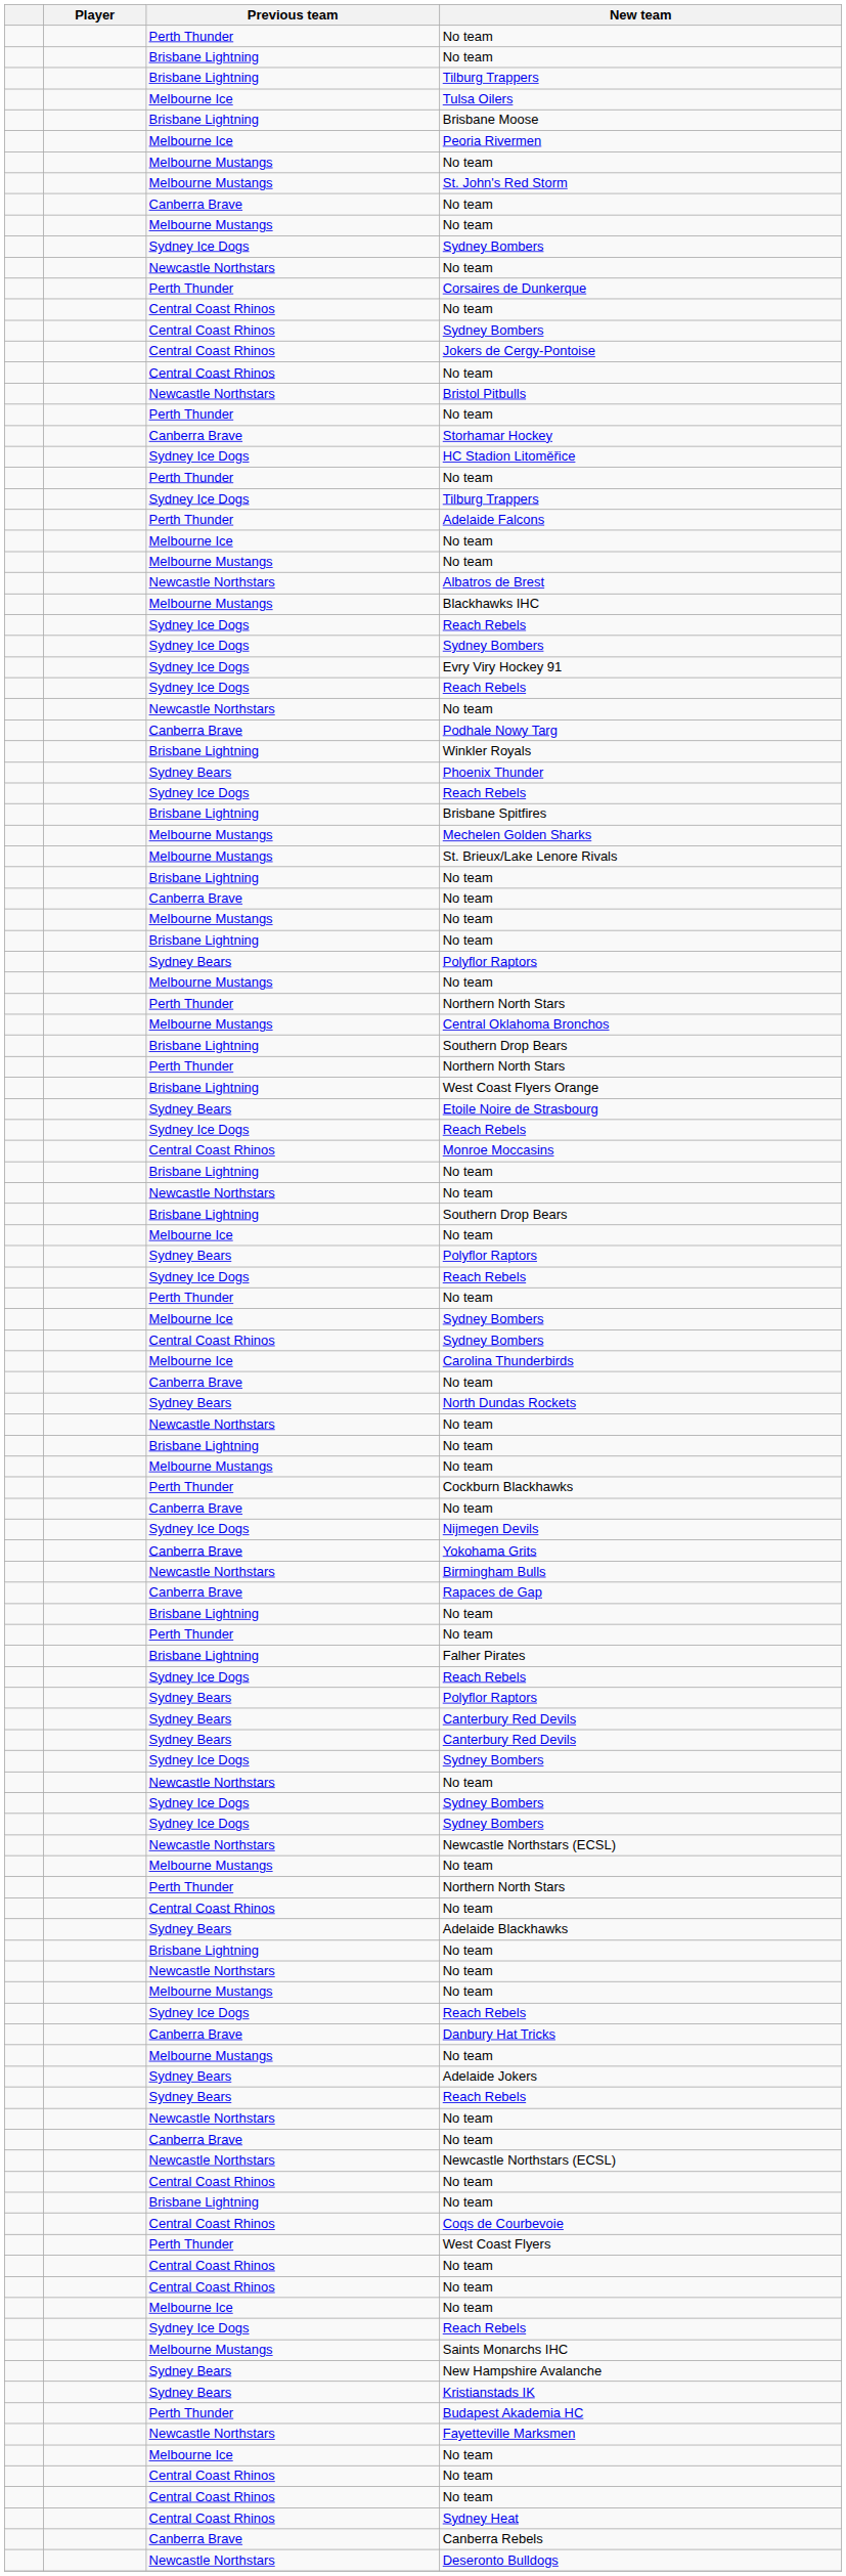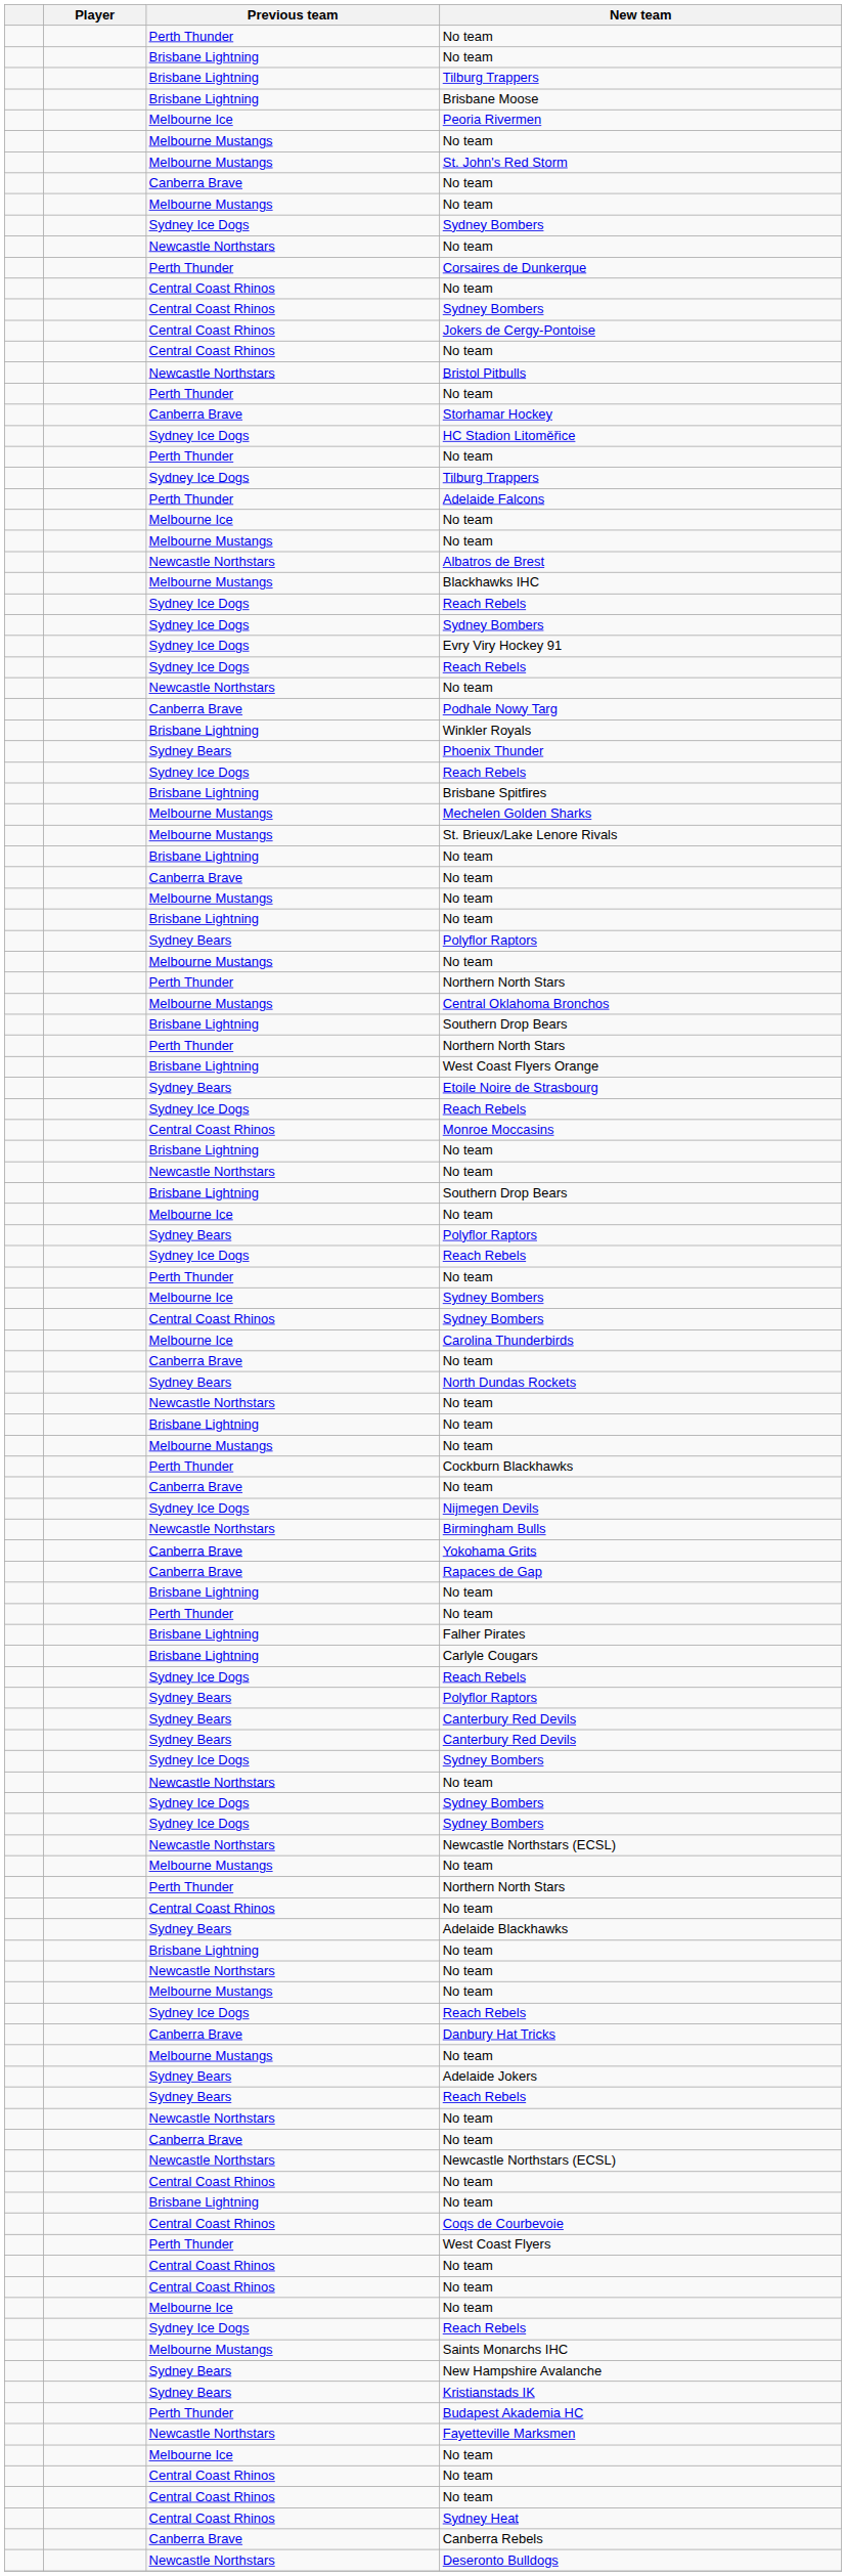 <table class="sortable wikitable" width=80% font-size=90%>
 <tr>
 <th width=40></th>
 <th>Player</th>
 <th>Previous team</th>
 <th>New team</th>
 </tr>
 <tr>
 <td align="center"></td>
 <td></td>
 <td><a href='#'>Perth Thunder</a></td>
 <td>No team</td>
 </tr>
 <tr>
 <td align="center"></td>
 <td></td>
 <td><a href='#'>Brisbane Lightning</a></td>
 <td>No team</td>
 </tr>
 <tr>
 <td align="center"></td>
 <td></td>
 <td><a href='#'>Brisbane Lightning</a></td>
 <td><a href='#'>Tilburg Trappers</a></td>
-</tr>
-<tr>
-<td align="center"></td>
-<td></td>
-<td><a href='#'>Melbourne Ice</a></td>
-<td><a href='#'>Tulsa Oilers</a></td>
 </tr>
 <tr>
 <td align="center"></td>
 <td></td>
 <td><a href='#'>Brisbane Lightning</a></td>
 <td>Brisbane Moose</td>
 </tr>
 <tr>
 <td align="center"></td>
 <td></td>
 <td><a href='#'>Melbourne Ice</a></td>
 <td><a href='#'>Peoria Rivermen</a></td>
 </tr>
 <tr>
 <td align="center"></td>
 <td></td>
 <td><a href='#'>Melbourne Mustangs</a></td>
 <td>No team</td>
 </tr>
 <tr>
 <td align="center"></td>
 <td></td>
 <td><a href='#'>Melbourne Mustangs</a></td>
 <td><a href='#'>St. John's Red Storm</a></td>
 </tr>
 <tr>
 <td align="center"></td>
 <td></td>
 <td><a href='#'>Canberra Brave</a></td>
 <td>No team</td>
 </tr>
 <tr>
 <td align="center"></td>
 <td></td>
 <td><a href='#'>Melbourne Mustangs</a></td>
 <td>No team</td>
 </tr>
 <tr>
 <td align="center"></td>
 <td></td>
 <td><a href='#'>Sydney Ice Dogs</a></td>
 <td><a href='#'>Sydney Bombers</a></td>
 </tr>
 <tr>
 <td align="center"></td>
 <td></td>
 <td><a href='#'>Newcastle Northstars</a></td>
 <td>No team</td>
 </tr>
 <tr>
 <td align="center"></td>
 <td></td>
 <td><a href='#'>Perth Thunder</a></td>
 <td><a href='#'>Corsaires de Dunkerque</a></td>
 </tr>
 <tr>
 <td align="center"></td>
 <td></td>
 <td><a href='#'>Central Coast Rhinos</a></td>
 <td>No team</td>
 </tr>
 <tr>
 <td align="center"></td>
 <td></td>
 <td><a href='#'>Central Coast Rhinos</a></td>
 <td><a href='#'>Sydney Bombers</a></td>
 </tr>
 <tr>
 <td align="center"></td>
 <td></td>
 <td><a href='#'>Central Coast Rhinos</a></td>
 <td><a href='#'>Jokers de Cergy-Pontoise</a></td>
 </tr>
 <tr>
 <td align="center"></td>
 <td></td>
 <td><a href='#'>Central Coast Rhinos</a></td>
 <td>No team</td>
 </tr>
 <tr>
 <td align="center"></td>
 <td></td>
 <td><a href='#'>Newcastle Northstars</a></td>
 <td><a href='#'>Bristol Pitbulls</a></td>
 </tr>
 <tr>
 <td align="center"></td>
 <td></td>
 <td><a href='#'>Perth Thunder</a></td>
 <td>No team</td>
 </tr>
 <tr>
 <td align="center"></td>
 <td></td>
 <td><a href='#'>Canberra Brave</a></td>
 <td><a href='#'>Storhamar Hockey</a></td>
 </tr>
 <tr>
 <td align="center"></td>
 <td></td>
 <td><a href='#'>Sydney Ice Dogs</a></td>
 <td><a href='#'>HC Stadion Litoměřice</a></td>
 </tr>
 <tr>
 <td align="center"></td>
 <td></td>
 <td><a href='#'>Perth Thunder</a></td>
 <td>No team</td>
 </tr>
 <tr>
 <td align="center"></td>
 <td></td>
 <td><a href='#'>Sydney Ice Dogs</a></td>
 <td><a href='#'>Tilburg Trappers</a></td>
 </tr>
 <tr>
 <td align="center"></td>
 <td></td>
 <td><a href='#'>Perth Thunder</a></td>
 <td><a href='#'>Adelaide Falcons</a></td>
 </tr>
 <tr>
 <td align="center"></td>
 <td></td>
 <td><a href='#'>Melbourne Ice</a></td>
 <td>No team</td>
 </tr>
 <tr>
 <td align="center"></td>
 <td></td>
 <td><a href='#'>Melbourne Mustangs</a></td>
 <td>No team</td>
 </tr>
 <tr>
 <td align="center"></td>
 <td></td>
 <td><a href='#'>Newcastle Northstars</a></td>
 <td><a href='#'>Albatros de Brest</a></td>
 </tr>
 <tr>
 <td align="center"></td>
 <td></td>
 <td><a href='#'>Melbourne Mustangs</a></td>
 <td>Blackhawks IHC</td>
 </tr>
 <tr>
 <td align="center"></td>
 <td></td>
 <td><a href='#'>Sydney Ice Dogs</a></td>
 <td><a href='#'>Reach Rebels</a></td>
 </tr>
 <tr>
 <td align="center"></td>
 <td></td>
 <td><a href='#'>Sydney Ice Dogs</a></td>
 <td><a href='#'>Sydney Bombers</a></td>
 </tr>
 <tr>
 <td align="center"></td>
 <td></td>
 <td><a href='#'>Sydney Ice Dogs</a></td>
 <td>Evry Viry Hockey 91</td>
 </tr>
 <tr>
 <td align="center"></td>
 <td></td>
 <td><a href='#'>Sydney Ice Dogs</a></td>
 <td><a href='#'>Reach Rebels</a></td>
 </tr>
 <tr>
 <td align="center"></td>
 <td></td>
 <td><a href='#'>Newcastle Northstars</a></td>
 <td>No team</td>
 </tr>
 <tr>
 <td align="center"></td>
 <td></td>
 <td><a href='#'>Canberra Brave</a></td>
 <td><a href='#'>Podhale Nowy Targ</a></td>
 </tr>
 <tr>
 <td align="center"></td>
 <td></td>
 <td><a href='#'>Brisbane Lightning</a></td>
 <td>Winkler Royals</td>
 </tr>
 <tr>
 <td align="center"></td>
 <td></td>
 <td><a href='#'>Sydney Bears</a></td>
 <td><a href='#'>Phoenix Thunder</a></td>
 </tr>
 <tr>
 <td align="center"></td>
 <td></td>
 <td><a href='#'>Sydney Ice Dogs</a></td>
 <td><a href='#'>Reach Rebels</a></td>
 </tr>
 <tr>
 <td align="center"></td>
 <td></td>
 <td><a href='#'>Brisbane Lightning</a></td>
 <td>Brisbane Spitfires</td>
 </tr>
 <tr>
 <td align="center"></td>
 <td></td>
 <td><a href='#'>Melbourne Mustangs</a></td>
 <td><a href='#'>Mechelen Golden Sharks</a></td>
 </tr>
 <tr>
 <td align="center"></td>
 <td></td>
 <td><a href='#'>Melbourne Mustangs</a></td>
 <td>St. Brieux/Lake Lenore Rivals</td>
 </tr>
 <tr>
 <td align="center"></td>
 <td></td>
 <td><a href='#'>Brisbane Lightning</a></td>
 <td>No team</td>
 </tr>
 <tr>
 <td align="center"></td>
 <td></td>
 <td><a href='#'>Canberra Brave</a></td>
 <td>No team</td>
 </tr>
 <tr>
 <td align="center"></td>
 <td></td>
 <td><a href='#'>Melbourne Mustangs</a></td>
 <td>No team</td>
 </tr>
 <tr>
 <td align="center"></td>
 <td></td>
 <td><a href='#'>Brisbane Lightning</a></td>
 <td>No team</td>
 </tr>
 <tr>
 <td align="center"></td>
 <td></td>
 <td><a href='#'>Sydney Bears</a></td>
 <td><a href='#'>Polyflor Raptors</a></td>
 </tr>
 <tr>
 <td align="center"></td>
 <td></td>
 <td><a href='#'>Melbourne Mustangs</a></td>
 <td>No team</td>
 </tr>
 <tr>
 <td align="center"></td>
 <td></td>
 <td><a href='#'>Perth Thunder</a></td>
 <td>Northern North Stars</td>
 </tr>
 <tr>
 <td align="center"></td>
 <td></td>
 <td><a href='#'>Melbourne Mustangs</a></td>
 <td><a href='#'>Central Oklahoma Bronchos</a></td>
 </tr>
 <tr>
 <td align="center"></td>
 <td></td>
 <td><a href='#'>Brisbane Lightning</a></td>
 <td>Southern Drop Bears</td>
 </tr>
 <tr>
 <td align="center"></td>
 <td></td>
 <td><a href='#'>Perth Thunder</a></td>
 <td>Northern North Stars</td>
 </tr>
 <tr>
 <td align="center"></td>
 <td></td>
 <td><a href='#'>Brisbane Lightning</a></td>
 <td>West Coast Flyers Orange</td>
 </tr>
 <tr>
 <td align="center"></td>
 <td></td>
 <td><a href='#'>Sydney Bears</a></td>
 <td><a href='#'>Etoile Noire de Strasbourg</a></td>
 </tr>
 <tr>
 <td align="center"></td>
 <td></td>
 <td><a href='#'>Sydney Ice Dogs</a></td>
 <td><a href='#'>Reach Rebels</a></td>
 </tr>
 <tr>
 <td align="center"></td>
 <td></td>
 <td><a href='#'>Central Coast Rhinos</a></td>
 <td><a href='#'>Monroe Moccasins</a></td>
 </tr>
 <tr>
 <td align="center"></td>
 <td></td>
 <td><a href='#'>Brisbane Lightning</a></td>
 <td>No team</td>
 </tr>
 <tr>
 <td align="center"></td>
 <td></td>
 <td><a href='#'>Newcastle Northstars</a></td>
 <td>No team</td>
 </tr>
 <tr>
 <td align="center"></td>
 <td></td>
 <td><a href='#'>Brisbane Lightning</a></td>
 <td>Southern Drop Bears</td>
 </tr>
 <tr>
 <td align="center"></td>
 <td></td>
 <td><a href='#'>Melbourne Ice</a></td>
 <td>No team</td>
 </tr>
 <tr>
 <td align="center"></td>
 <td></td>
 <td><a href='#'>Sydney Bears</a></td>
 <td><a href='#'>Polyflor Raptors</a></td>
 </tr>
 <tr>
 <td align="center"></td>
 <td></td>
 <td><a href='#'>Sydney Ice Dogs</a></td>
 <td><a href='#'>Reach Rebels</a></td>
 </tr>
 <tr>
 <td align="center"></td>
 <td></td>
 <td><a href='#'>Perth Thunder</a></td>
 <td>No team</td>
 </tr>
 <tr>
 <td align="center"></td>
 <td></td>
 <td><a href='#'>Melbourne Ice</a></td>
 <td><a href='#'>Sydney Bombers</a></td>
 </tr>
 <tr>
 <td align="center"></td>
 <td></td>
 <td><a href='#'>Central Coast Rhinos</a></td>
 <td><a href='#'>Sydney Bombers</a></td>
 </tr>
 <tr>
 <td align="center"></td>
 <td></td>
 <td><a href='#'>Melbourne Ice</a></td>
 <td><a href='#'>Carolina Thunderbirds</a></td>
 </tr>
 <tr>
 <td align="center"></td>
 <td></td>
 <td><a href='#'>Canberra Brave</a></td>
 <td>No team</td>
 </tr>
 <tr>
 <td align="center"></td>
 <td></td>
 <td><a href='#'>Sydney Bears</a></td>
 <td><a href='#'>North Dundas Rockets</a></td>
 </tr>
 <tr>
 <td align="center"></td>
 <td></td>
 <td><a href='#'>Newcastle Northstars</a></td>
 <td>No team</td>
 </tr>
 <tr>
 <td align="center"></td>
 <td></td>
 <td><a href='#'>Brisbane Lightning</a></td>
 <td>No team</td>
 </tr>
 <tr>
 <td align="center"></td>
 <td></td>
 <td><a href='#'>Melbourne Mustangs</a></td>
 <td>No team</td>
 </tr>
 <tr>
 <td align="center"></td>
 <td></td>
 <td><a href='#'>Perth Thunder</a></td>
 <td>Cockburn Blackhawks</td>
 </tr>
 <tr>
 <td align="center"></td>
 <td></td>
 <td><a href='#'>Canberra Brave</a></td>
 <td>No team</td>
 </tr>
 <tr>
 <td align="center"></td>
 <td></td>
 <td><a href='#'>Sydney Ice Dogs</a></td>
 <td><a href='#'>Nijmegen Devils</a></td>
 </tr>
 <tr>
 <td align="center"></td>
 <td></td>
-<td><a href='#'>Canberra Brave</a></td>
-<td><a href='#'>Yokohama Grits</a></td>
+<td><a href='#'>Newcastle Northstars</a></td>
+<td><a href='#'>Birmingham Bulls</a></td>
 </tr>
 <tr>
 <td align="center"></td>
 <td></td>
-<td><a href='#'>Newcastle Northstars</a></td>
-<td><a href='#'>Birmingham Bulls</a></td>
+<td><a href='#'>Canberra Brave</a></td>
+<td><a href='#'>Yokohama Grits</a></td>
 </tr>
 <tr>
 <td align="center"></td>
 <td></td>
 <td><a href='#'>Canberra Brave</a></td>
 <td><a href='#'>Rapaces de Gap</a></td>
 </tr>
 <tr>
 <td align="center"></td>
 <td></td>
 <td><a href='#'>Brisbane Lightning</a></td>
 <td>No team</td>
 </tr>
 <tr>
 <td align="center"></td>
 <td></td>
 <td><a href='#'>Perth Thunder</a></td>
 <td>No team</td>
 </tr>
 <tr>
 <td align="center"></td>
 <td></td>
 <td><a href='#'>Brisbane Lightning</a></td>
 <td>Falher Pirates</td>
+</tr>
+<tr>
+<td align="center"></td>
+<td></td>
+<td><a href='#'>Brisbane Lightning</a></td>
+<td>Carlyle Cougars</td>
 </tr>
 <tr>
 <td align="center"></td>
 <td></td>
 <td><a href='#'>Sydney Ice Dogs</a></td>
 <td><a href='#'>Reach Rebels</a></td>
 </tr>
 <tr>
 <td align="center"></td>
 <td></td>
 <td><a href='#'>Sydney Bears</a></td>
 <td><a href='#'>Polyflor Raptors</a></td>
 </tr>
 <tr>
 <td align="center"></td>
 <td></td>
 <td><a href='#'>Sydney Bears</a></td>
 <td><a href='#'>Canterbury Red Devils</a></td>
 </tr>
 <tr>
 <td align="center"></td>
 <td></td>
 <td><a href='#'>Sydney Bears</a></td>
 <td><a href='#'>Canterbury Red Devils</a></td>
 </tr>
 <tr>
 <td align="center"></td>
 <td></td>
 <td><a href='#'>Sydney Ice Dogs</a></td>
 <td><a href='#'>Sydney Bombers</a></td>
 </tr>
 <tr>
 <td align="center"></td>
 <td></td>
 <td><a href='#'>Newcastle Northstars</a></td>
 <td>No team</td>
 </tr>
 <tr>
 <td align="center"></td>
 <td></td>
 <td><a href='#'>Sydney Ice Dogs</a></td>
 <td><a href='#'>Sydney Bombers</a></td>
 </tr>
 <tr>
 <td align="center"></td>
 <td></td>
 <td><a href='#'>Sydney Ice Dogs</a></td>
 <td><a href='#'>Sydney Bombers</a></td>
 </tr>
 <tr>
 <td align="center"></td>
 <td></td>
 <td><a href='#'>Newcastle Northstars</a></td>
 <td>Newcastle Northstars (ECSL)</td>
 </tr>
 <tr>
 <td align="center"></td>
 <td></td>
 <td><a href='#'>Melbourne Mustangs</a></td>
 <td>No team</td>
 </tr>
 <tr>
 <td align="center"></td>
 <td></td>
 <td><a href='#'>Perth Thunder</a></td>
 <td>Northern North Stars</td>
 </tr>
 <tr>
 <td align="center"></td>
 <td></td>
 <td><a href='#'>Central Coast Rhinos</a></td>
 <td>No team</td>
 </tr>
 <tr>
 <td align="center"></td>
 <td></td>
 <td><a href='#'>Sydney Bears</a></td>
 <td>Adelaide Blackhawks</td>
 </tr>
 <tr>
 <td align="center"></td>
 <td></td>
 <td><a href='#'>Brisbane Lightning</a></td>
 <td>No team</td>
 </tr>
 <tr>
 <td align="center"></td>
 <td></td>
 <td><a href='#'>Newcastle Northstars</a></td>
 <td>No team</td>
 </tr>
 <tr>
 <td align="center"></td>
 <td></td>
 <td><a href='#'>Melbourne Mustangs</a></td>
 <td>No team</td>
 </tr>
 <tr>
 <td align="center"></td>
 <td></td>
 <td><a href='#'>Sydney Ice Dogs</a></td>
 <td><a href='#'>Reach Rebels</a></td>
 </tr>
 <tr>
 <td align="center"></td>
 <td></td>
 <td><a href='#'>Canberra Brave</a></td>
 <td><a href='#'>Danbury Hat Tricks</a></td>
 </tr>
 <tr>
 <td align="center"></td>
 <td></td>
 <td><a href='#'>Melbourne Mustangs</a></td>
 <td>No team</td>
 </tr>
 <tr>
 <td align="center"></td>
 <td></td>
 <td><a href='#'>Sydney Bears</a></td>
 <td>Adelaide Jokers</td>
 </tr>
 <tr>
 <td align="center"></td>
 <td></td>
 <td><a href='#'>Sydney Bears</a></td>
 <td><a href='#'>Reach Rebels</a></td>
 </tr>
 <tr>
 <td align="center"></td>
 <td></td>
 <td><a href='#'>Newcastle Northstars</a></td>
 <td>No team</td>
 </tr>
 <tr>
 <td align="center"></td>
 <td></td>
 <td><a href='#'>Canberra Brave</a></td>
 <td>No team</td>
 </tr>
 <tr>
 <td align="center"></td>
 <td></td>
 <td><a href='#'>Newcastle Northstars</a></td>
 <td>Newcastle Northstars (ECSL)</td>
 </tr>
 <tr>
 <td align="center"></td>
 <td></td>
 <td><a href='#'>Central Coast Rhinos</a></td>
 <td>No team</td>
 </tr>
 <tr>
 <td align="center"></td>
 <td></td>
 <td><a href='#'>Brisbane Lightning</a></td>
 <td>No team</td>
 </tr>
 <tr>
 <td align="center"></td>
 <td></td>
 <td><a href='#'>Central Coast Rhinos</a></td>
 <td><a href='#'>Coqs de Courbevoie</a></td>
 </tr>
 <tr>
 <td align="center"></td>
 <td></td>
 <td><a href='#'>Perth Thunder</a></td>
 <td>West Coast Flyers</td>
 </tr>
 <tr>
 <td align="center"></td>
 <td></td>
 <td><a href='#'>Central Coast Rhinos</a></td>
 <td>No team</td>
 </tr>
 <tr>
 <td align="center"></td>
 <td></td>
 <td><a href='#'>Central Coast Rhinos</a></td>
 <td>No team</td>
 </tr>
 <tr>
 <td align="center"></td>
 <td></td>
 <td><a href='#'>Melbourne Ice</a></td>
 <td>No team</td>
 </tr>
 <tr>
 <td align="center"></td>
 <td></td>
 <td><a href='#'>Sydney Ice Dogs</a></td>
 <td><a href='#'>Reach Rebels</a></td>
 </tr>
 <tr>
 <td align="center"></td>
 <td></td>
 <td><a href='#'>Melbourne Mustangs</a></td>
 <td>Saints Monarchs IHC</td>
 </tr>
 <tr>
 <td align="center"></td>
 <td></td>
 <td><a href='#'>Sydney Bears</a></td>
 <td>New Hampshire Avalanche</td>
 </tr>
 <tr>
 <td align="center"></td>
 <td></td>
 <td><a href='#'>Sydney Bears</a></td>
 <td><a href='#'>Kristianstads IK</a></td>
 </tr>
 <tr>
 <td align="center"></td>
 <td></td>
 <td><a href='#'>Perth Thunder</a></td>
 <td><a href='#'>Budapest Akademia HC</a></td>
 </tr>
 <tr>
 <td align="center"></td>
 <td></td>
 <td><a href='#'>Newcastle Northstars</a></td>
 <td><a href='#'>Fayetteville Marksmen</a></td>
 </tr>
 <tr>
 <td align="center"></td>
 <td></td>
 <td><a href='#'>Melbourne Ice</a></td>
 <td>No team</td>
 </tr>
 <tr>
 <td align="center"></td>
 <td></td>
 <td><a href='#'>Central Coast Rhinos</a></td>
 <td>No team</td>
 </tr>
 <tr>
 <td align="center"></td>
 <td></td>
 <td><a href='#'>Central Coast Rhinos</a></td>
 <td>No team</td>
 </tr>
 <tr>
 <td align="center"></td>
 <td></td>
 <td><a href='#'>Central Coast Rhinos</a></td>
 <td><a href='#'>Sydney Heat</a></td>
 </tr>
 <tr>
 <td align="center"></td>
 <td></td>
 <td><a href='#'>Canberra Brave</a></td>
 <td>Canberra Rebels</td>
 </tr>
 <tr>
 <td align="center"></td>
 <td></td>
 <td><a href='#'>Newcastle Northstars</a></td>
 <td><a href='#'>Deseronto Bulldogs</a></td>
 </tr>
 <tr>
 </tr>
 </table>
